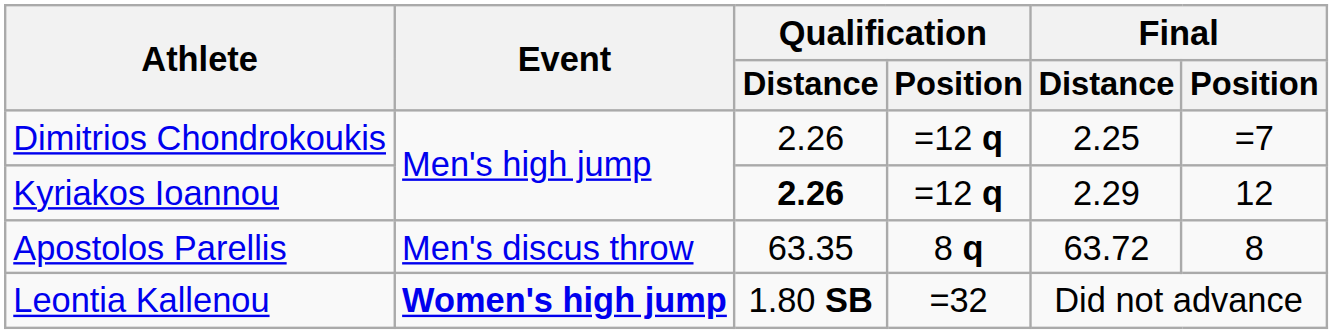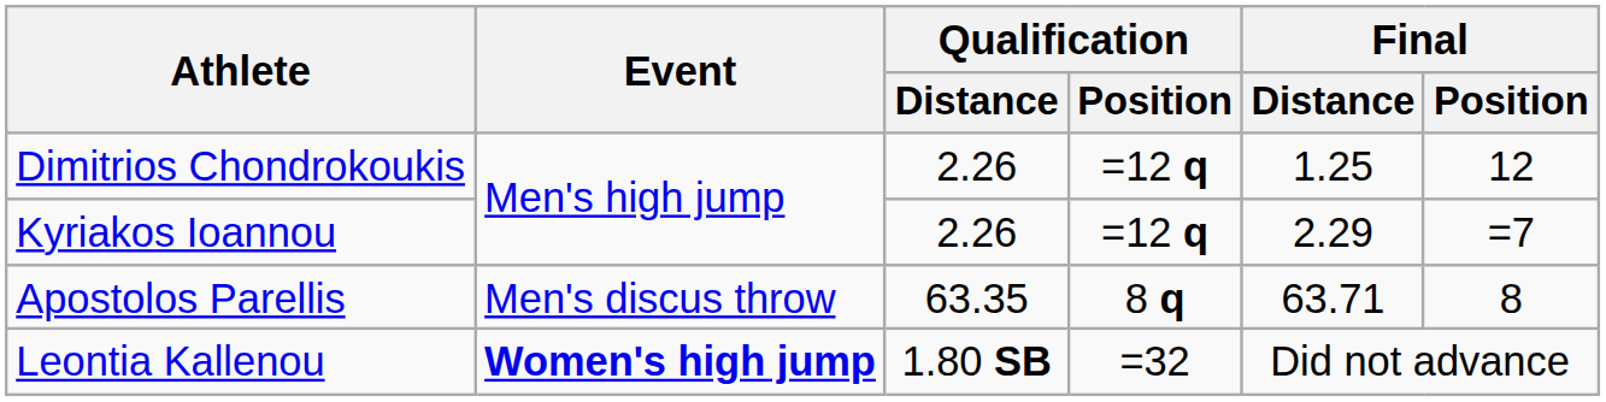 <table class=wikitable style="font-size:90%">
 <tr>
 <th rowspan="2">Athlete</th>
 <th rowspan="2">Event</th>
 <th colspan="2">Qualification</th>
 <th colspan="2">Final</th>
 </tr>
 <tr style="font-size:95%">
 <th>Distance</th>
 <th>Position</th>
 <th>Distance</th>
 <th>Position</th>
 </tr>
 <tr align=center>
 <td align=left><a href='#'>Dimitrios Chondrokoukis</a></td>
 <td align=left rowspan=2><a href='#'>Men's high jump</a></td>
 <td>2.26</td>
 <td>=12 <strong>q</strong></td>
-<td>2.25</td>
-<td>=7</td>
+<td>1.25</td>
+<td>12</td>
 </tr>
 <tr align=center>
 <td align=left><a href='#'>Kyriakos Ioannou</a></td>
-<td><strong>2.26</strong></td>
+<td>2.26</td>
 <td>=12 <strong>q</strong></td>
 <td>2.29</td>
-<td>12</td>
+<td>=7</td>
 </tr>
 <tr align=center>
 <td align=left><a href='#'>Apostolos Parellis</a></td>
 <td align=left><a href='#'>Men's discus throw</a></td>
 <td>63.35</td>
 <td>8 <strong>q</strong></td>
-<td>63.72</td>
+<td>63.71</td>
 <td>8</td>
 </tr>
 <tr align=center>
 <td align=left><a href='#'>Leontia Kallenou</a></td>
 <td align=left><strong><a href='#'>Women's high jump</a></strong></td>
 <td>1.80 <strong>SB</strong></td>
 <td>=32</td>
 <td colspan=2>Did not advance</td>
 </tr>
 </table>
